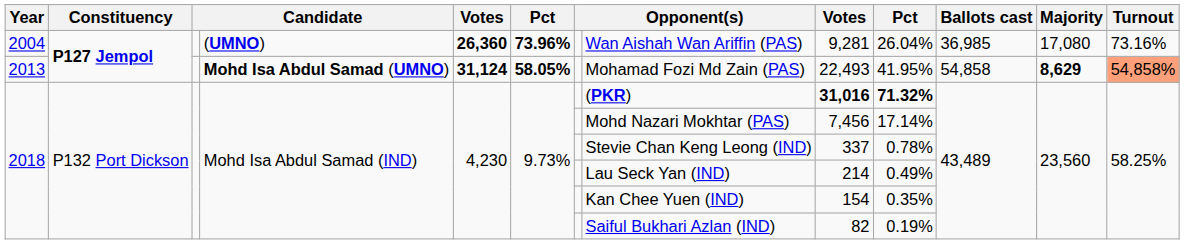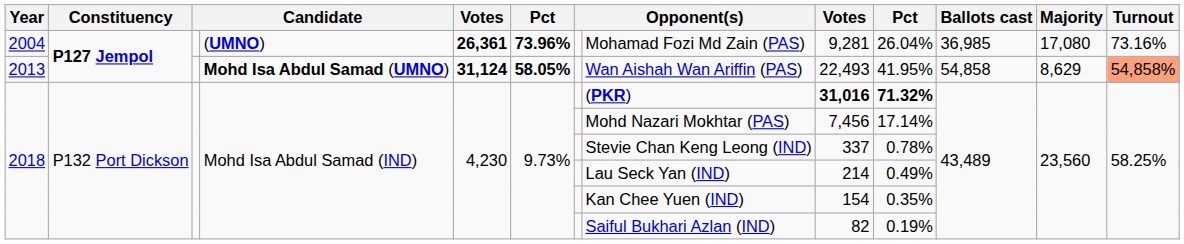 <table class="wikitable" style="margin:0.5em ; font-size:95%">
 <tr>
 <th>Year</th>
 <th>Constituency</th>
 <th colspan=2>Candidate</th>
 <th>Votes</th>
 <th>Pct</th>
 <th colspan=2>Opponent(s)</th>
 <th>Votes</th>
 <th>Pct</th>
 <th>Ballots cast</th>
 <th>Majority</th>
 <th>Turnout</th>
 </tr>
 <tr>
 <td><a href='#'>2004</a></td>
 <td rowspan=2><strong>P127 <a href='#'>Jempol</a></strong></td>
 <td></td>
 <td> (<a href='#'><strong>UMNO</strong></a>)</td>
-<td align="right"><strong>26,360</strong></td>
+<td align="right"><strong>26,361</strong></td>
 <td><strong>73.96%</strong></td>
 <td></td>
-<td><a href='#'>Wan Aishah Wan Ariffin</a> (<a href='#'>PAS</a>)</td>
+<td>Mohamad Fozi Md Zain (<a href='#'>PAS</a>)</td>
 <td align="right">9,281</td>
 <td>26.04%</td>
 <td>36,985</td>
 <td>17,080</td>
 <td>73.16%</td>
 </tr>
 <tr>
 <td><a href='#'>2013</a></td>
 <td></td>
 <td><strong>Mohd Isa Abdul Samad</strong> (<a href='#'><strong>UMNO</strong></a>)</td>
 <td align="right"><strong>31,124</strong></td>
 <td><strong>58.05%</strong></td>
 <td></td>
-<td>Mohamad Fozi Md Zain (<a href='#'>PAS</a>)</td>
+<td><a href='#'>Wan Aishah Wan Ariffin</a> (<a href='#'>PAS</a>)</td>
 <td align="right">22,493</td>
 <td>41.95%</td>
 <td>54,858</td>
-<td><strong>8,629</strong></td>
+<td>8,629</td>
 <td style="background: lightsalmon;">54,858%</td>
 </tr>
 <tr>
 <td rowspan=6><a href='#'>2018</a></td>
 <td rowspan=6>P132 <a href='#'>Port Dickson</a></td>
 <td rowspan=6 ></td>
 <td rowspan=6>Mohd Isa Abdul Samad (<a href='#'>IND</a>)</td>
 <td rowspan=6 align="right">4,230</td>
 <td rowspan=6 align="right">9.73%</td>
 <td></td>
 <td> (<a href='#'><strong>PKR</strong></a>)</td>
 <td align="right"><strong>31,016</strong></td>
 <td><strong>71.32%</strong></td>
 <td rowspan=6>43,489</td>
 <td rowspan=6>23,560</td>
 <td rowspan=6>58.25%</td>
 </tr>
 <tr>
 <td></td>
 <td>Mohd Nazari Mokhtar (<a href='#'>PAS</a>)</td>
 <td align="right">7,456</td>
 <td>17.14%</td>
 </tr>
 <tr>
 <td></td>
 <td>Stevie Chan Keng Leong (<a href='#'>IND</a>)</td>
 <td align="right">337</td>
 <td align="right">0.78%</td>
 </tr>
 <tr>
 <td></td>
 <td>Lau Seck Yan (<a href='#'>IND</a>)</td>
 <td align="right">214</td>
 <td align="right">0.49%</td>
 </tr>
 <tr>
 <td></td>
 <td>Kan Chee Yuen (<a href='#'>IND</a>)</td>
 <td align="right">154</td>
 <td align="right">0.35%</td>
 </tr>
 <tr>
 <td></td>
 <td><a href='#'>Saiful Bukhari Azlan</a> (<a href='#'>IND</a>)</td>
 <td align="right">82</td>
 <td align="right">0.19%</td>
 </tr>
 </table>
